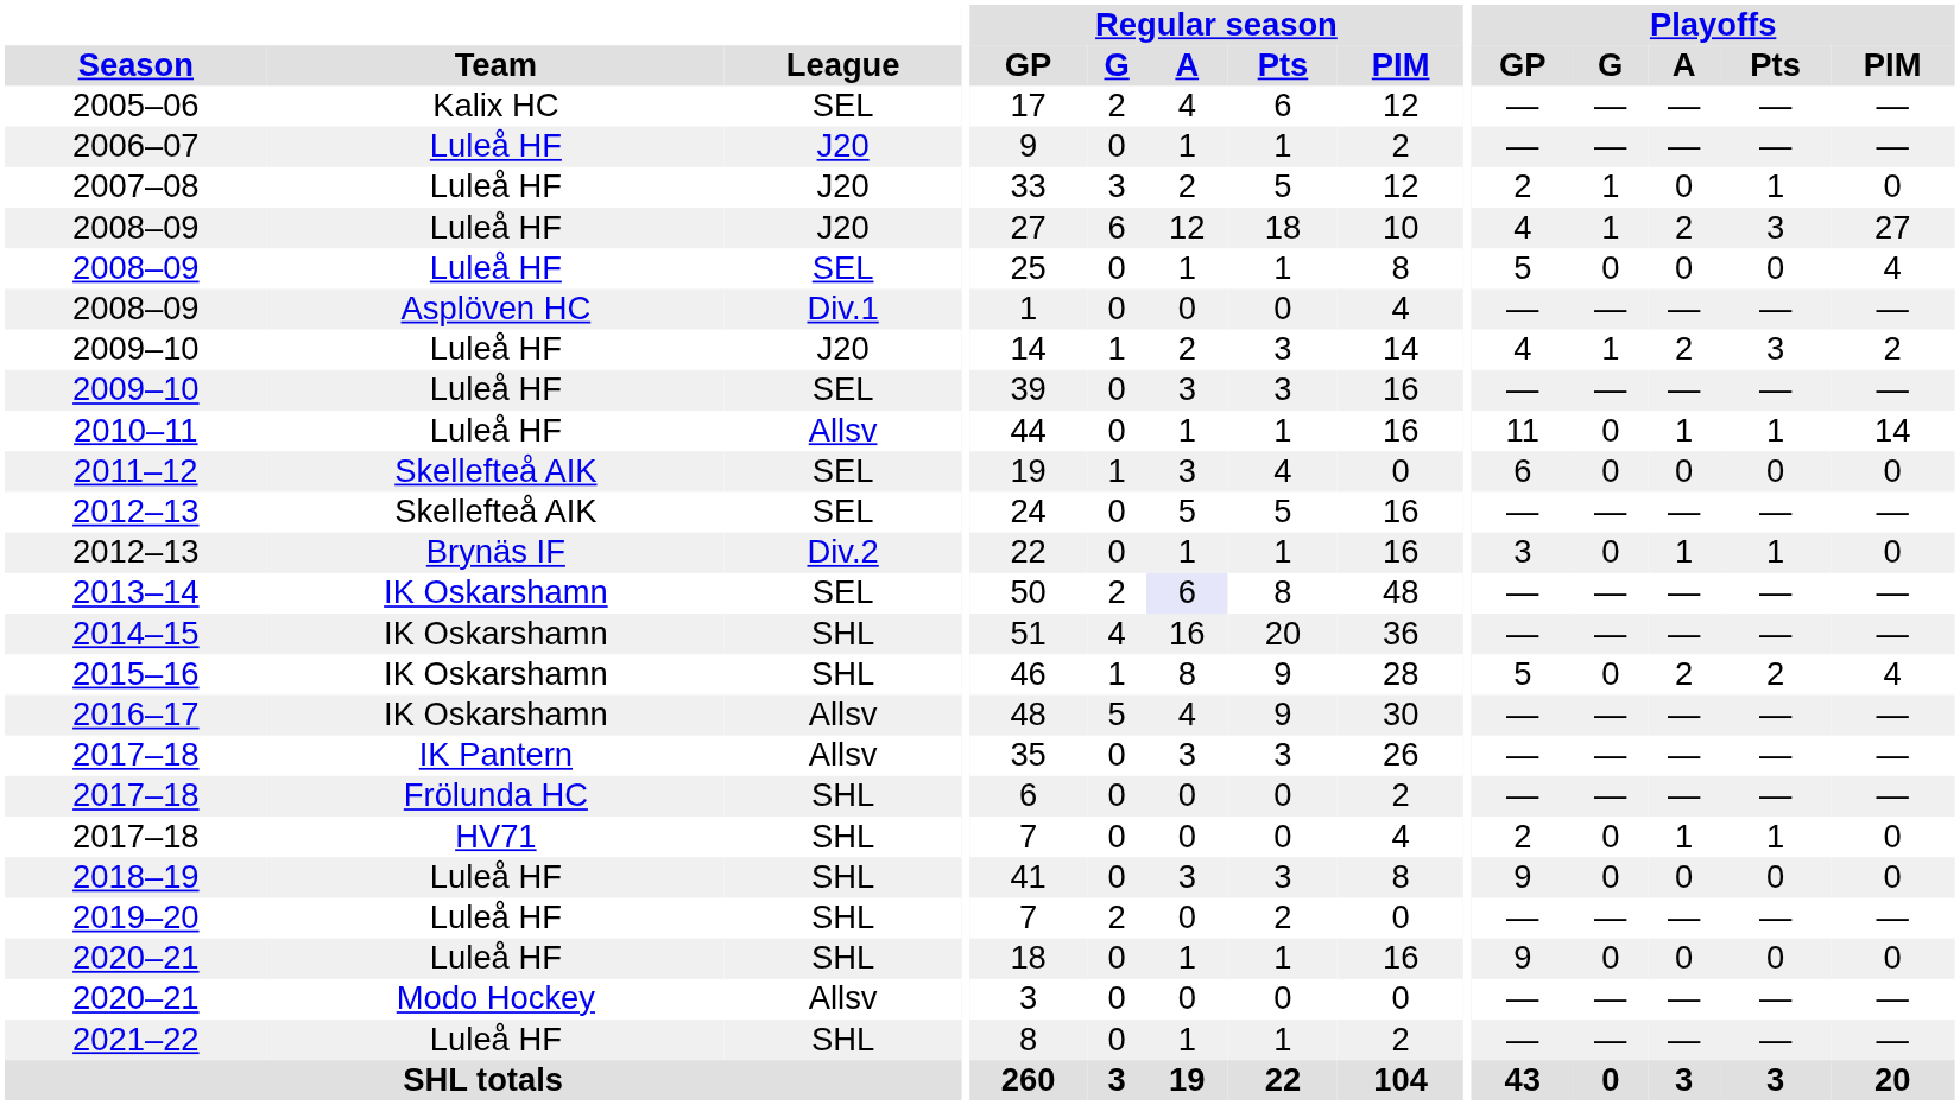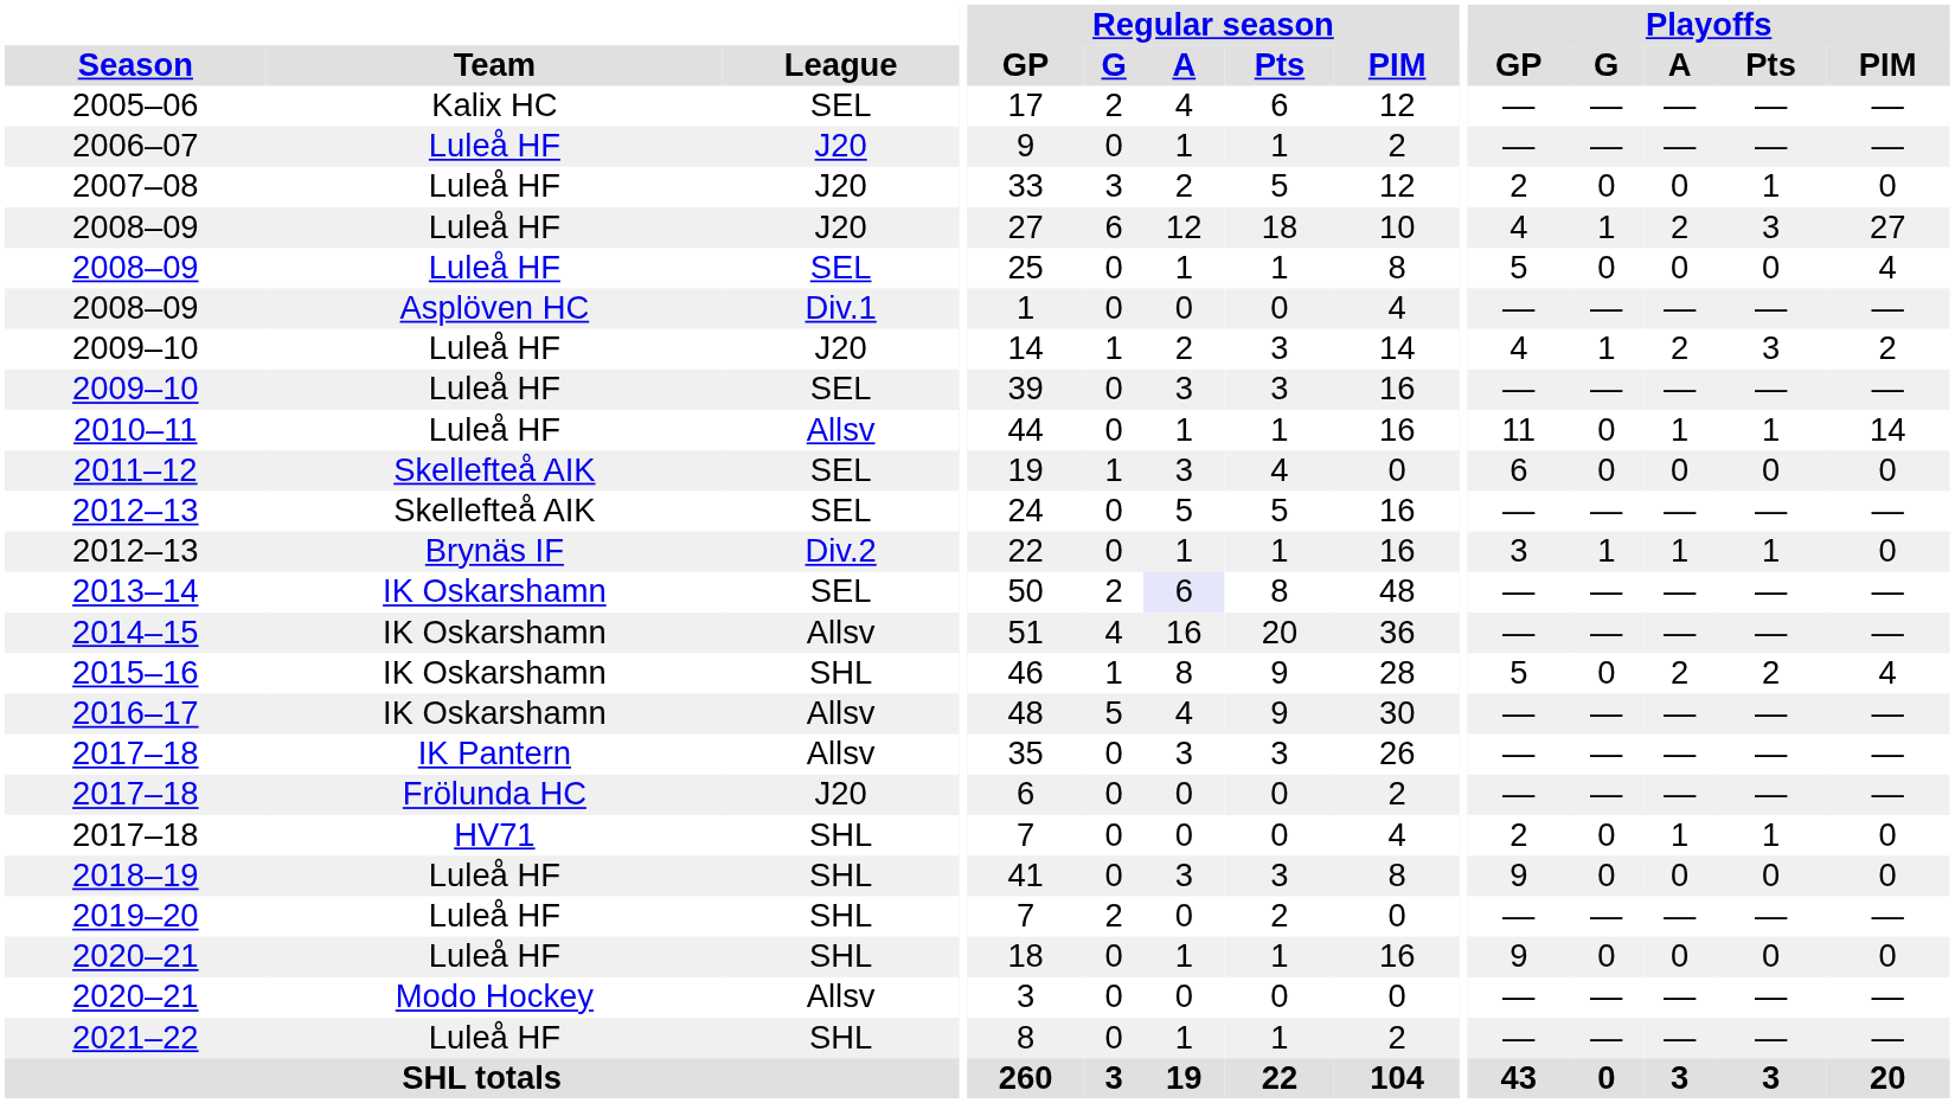 <table border="0" cellpadding="1" cellspacing="0" style="text-align:center; width:60em">
 <tr bgcolor="#e0e0e0">
 <th colspan="3" bgcolor="#ffffff"></th>
 <th rowspan="99" bgcolor="#ffffff"></th>
 <th colspan="5"><a href='#'>Regular season</a></th>
 <th rowspan="99" bgcolor="#ffffff"></th>
 <th colspan="5"><a href='#'>Playoffs</a></th>
 </tr>
 <tr bgcolor="#e0e0e0">
 <th><a href='#'>Season</a></th>
 <th>Team</th>
 <th>League</th>
 <th>GP</th>
 <th><a href='#'>G</a></th>
 <th><a href='#'>A</a></th>
 <th><a href='#'>Pts</a></th>
 <th><a href='#'>PIM</a></th>
 <th>GP</th>
 <th>G</th>
 <th>A</th>
 <th>Pts</th>
 <th>PIM</th>
 </tr>
 <tr>
 <td>2005–06</td>
 <td>Kalix HC</td>
 <td>SEL</td>
 <td>17</td>
 <td>2</td>
 <td>4</td>
 <td>6</td>
 <td>12</td>
 <td>—</td>
 <td>—</td>
 <td>—</td>
 <td>—</td>
 <td>—</td>
 </tr>
 <tr bgcolor=f0f0f0>
 <td>2006–07</td>
 <td><a href='#'>Luleå HF</a></td>
 <td><a href='#'>J20</a></td>
 <td>9</td>
 <td>0</td>
 <td>1</td>
 <td>1</td>
 <td>2</td>
 <td>—</td>
 <td>—</td>
 <td>—</td>
 <td>—</td>
 <td>—</td>
 </tr>
 <tr>
 <td>2007–08</td>
 <td>Luleå HF</td>
 <td>J20</td>
 <td>33</td>
 <td>3</td>
 <td>2</td>
 <td>5</td>
 <td>12</td>
 <td>2</td>
-<td>1</td>
+<td>0</td>
 <td>0</td>
 <td>1</td>
 <td>0</td>
 </tr>
 <tr bgcolor=f0f0f0>
 <td>2008–09</td>
 <td>Luleå HF</td>
 <td>J20</td>
 <td>27</td>
 <td>6</td>
 <td>12</td>
 <td>18</td>
 <td>10</td>
 <td>4</td>
 <td>1</td>
 <td>2</td>
 <td>3</td>
 <td>27</td>
 </tr>
 <tr>
 <td><a href='#'>2008–09</a></td>
 <td><a href='#'>Luleå HF</a></td>
 <td><a href='#'>SEL</a></td>
 <td>25</td>
 <td>0</td>
 <td>1</td>
 <td>1</td>
 <td>8</td>
 <td>5</td>
 <td>0</td>
 <td>0</td>
 <td>0</td>
 <td>4</td>
 </tr>
 <tr bgcolor=f0f0f0>
 <td>2008–09</td>
 <td><a href='#'>Asplöven HC</a></td>
 <td><a href='#'>Div.1</a></td>
 <td>1</td>
 <td>0</td>
 <td>0</td>
 <td>0</td>
 <td>4</td>
 <td>—</td>
 <td>—</td>
 <td>—</td>
 <td>—</td>
 <td>—</td>
 </tr>
 <tr>
 <td>2009–10</td>
 <td>Luleå HF</td>
 <td>J20</td>
 <td>14</td>
 <td>1</td>
 <td>2</td>
 <td>3</td>
 <td>14</td>
 <td>4</td>
 <td>1</td>
 <td>2</td>
 <td>3</td>
 <td>2</td>
 </tr>
 <tr bgcolor=f0f0f0>
 <td><a href='#'>2009–10</a></td>
 <td>Luleå HF</td>
 <td>SEL</td>
 <td>39</td>
 <td>0</td>
 <td>3</td>
 <td>3</td>
 <td>16</td>
 <td>—</td>
 <td>—</td>
 <td>—</td>
 <td>—</td>
 <td>—</td>
 </tr>
 <tr>
 <td><a href='#'>2010–11</a></td>
 <td>Luleå HF</td>
 <td><a href='#'>Allsv</a></td>
 <td>44</td>
 <td>0</td>
 <td>1</td>
 <td>1</td>
 <td>16</td>
 <td>11</td>
 <td>0</td>
 <td>1</td>
 <td>1</td>
 <td>14</td>
 </tr>
 <tr bgcolor=f0f0f0>
 <td><a href='#'>2011–12</a></td>
 <td><a href='#'>Skellefteå AIK</a></td>
 <td>SEL</td>
 <td>19</td>
 <td>1</td>
 <td>3</td>
 <td>4</td>
 <td>0</td>
 <td>6</td>
 <td>0</td>
 <td>0</td>
 <td>0</td>
 <td>0</td>
 </tr>
 <tr>
 <td><a href='#'>2012–13</a></td>
 <td>Skellefteå AIK</td>
 <td>SEL</td>
 <td>24</td>
 <td>0</td>
 <td>5</td>
 <td>5</td>
 <td>16</td>
 <td>—</td>
 <td>—</td>
 <td>—</td>
 <td>—</td>
 <td>—</td>
 </tr>
 <tr bgcolor=f0f0f0>
 <td>2012–13</td>
 <td><a href='#'>Brynäs IF</a></td>
 <td><a href='#'>Div.2</a></td>
 <td>22</td>
 <td>0</td>
 <td>1</td>
 <td>1</td>
 <td>16</td>
 <td>3</td>
-<td>0</td>
+<td>1</td>
 <td>1</td>
 <td>1</td>
 <td>0</td>
 </tr>
 <tr>
 <td><a href='#'>2013–14</a></td>
 <td><a href='#'>IK Oskarshamn</a></td>
 <td>SEL</td>
 <td>50</td>
 <td>2</td>
 <td style="background: lavender;">6</td>
 <td>8</td>
 <td>48</td>
 <td>—</td>
 <td>—</td>
 <td>—</td>
 <td>—</td>
 <td>—</td>
 </tr>
 <tr bgcolor=f0f0f0>
 <td><a href='#'>2014–15</a></td>
 <td>IK Oskarshamn</td>
-<td>SHL</td>
+<td>Allsv</td>
 <td>51</td>
 <td>4</td>
 <td>16</td>
 <td>20</td>
 <td>36</td>
 <td>—</td>
 <td>—</td>
 <td>—</td>
 <td>—</td>
 <td>—</td>
 </tr>
 <tr>
 <td><a href='#'>2015–16</a></td>
 <td>IK Oskarshamn</td>
 <td>SHL</td>
 <td>46</td>
 <td>1</td>
 <td>8</td>
 <td>9</td>
 <td>28</td>
 <td>5</td>
 <td>0</td>
 <td>2</td>
 <td>2</td>
 <td>4</td>
 </tr>
 <tr bgcolor=f0f0f0>
 <td><a href='#'>2016–17</a></td>
 <td>IK Oskarshamn</td>
 <td>Allsv</td>
 <td>48</td>
 <td>5</td>
 <td>4</td>
 <td>9</td>
 <td>30</td>
 <td>—</td>
 <td>—</td>
 <td>—</td>
 <td>—</td>
 <td>—</td>
 </tr>
 <tr>
 <td><a href='#'>2017–18</a></td>
 <td><a href='#'>IK Pantern</a></td>
 <td>Allsv</td>
 <td>35</td>
 <td>0</td>
 <td>3</td>
 <td>3</td>
 <td>26</td>
 <td>—</td>
 <td>—</td>
 <td>—</td>
 <td>—</td>
 <td>—</td>
 </tr>
 <tr bgcolor=f0f0f0>
 <td><a href='#'>2017–18</a></td>
 <td><a href='#'>Frölunda HC</a></td>
-<td>SHL</td>
+<td>J20</td>
 <td>6</td>
 <td>0</td>
 <td>0</td>
 <td>0</td>
 <td>2</td>
 <td>—</td>
 <td>—</td>
 <td>—</td>
 <td>—</td>
 <td>—</td>
 </tr>
 <tr>
 <td>2017–18</td>
 <td><a href='#'>HV71</a></td>
 <td>SHL</td>
 <td>7</td>
 <td>0</td>
 <td>0</td>
 <td>0</td>
 <td>4</td>
 <td>2</td>
 <td>0</td>
 <td>1</td>
 <td>1</td>
 <td>0</td>
 </tr>
 <tr bgcolor=f0f0f0>
 <td><a href='#'>2018–19</a></td>
 <td>Luleå HF</td>
 <td>SHL</td>
 <td>41</td>
 <td>0</td>
 <td>3</td>
 <td>3</td>
 <td>8</td>
 <td>9</td>
 <td>0</td>
 <td>0</td>
 <td>0</td>
 <td>0</td>
 </tr>
 <tr>
 <td><a href='#'>2019–20</a></td>
 <td>Luleå HF</td>
 <td>SHL</td>
 <td>7</td>
 <td>2</td>
 <td>0</td>
 <td>2</td>
 <td>0</td>
 <td>—</td>
 <td>—</td>
 <td>—</td>
 <td>—</td>
 <td>—</td>
 </tr>
 <tr bgcolor=f0f0f0>
 <td><a href='#'>2020–21</a></td>
 <td>Luleå HF</td>
 <td>SHL</td>
 <td>18</td>
 <td>0</td>
 <td>1</td>
 <td>1</td>
 <td>16</td>
 <td>9</td>
 <td>0</td>
 <td>0</td>
 <td>0</td>
 <td>0</td>
 </tr>
 <tr>
 <td><a href='#'>2020–21</a></td>
 <td><a href='#'>Modo Hockey</a></td>
 <td>Allsv</td>
 <td>3</td>
 <td>0</td>
 <td>0</td>
 <td>0</td>
 <td>0</td>
 <td>—</td>
 <td>—</td>
 <td>—</td>
 <td>—</td>
 <td>—</td>
 </tr>
 <tr bgcolor=f0f0f0>
 <td><a href='#'>2021–22</a></td>
 <td>Luleå HF</td>
 <td>SHL</td>
 <td>8</td>
 <td>0</td>
 <td>1</td>
 <td>1</td>
 <td>2</td>
 <td>—</td>
 <td>—</td>
 <td>—</td>
 <td>—</td>
 <td>—</td>
 </tr>
 <tr bgcolor="#e0e0e0">
 <th colspan="3">SHL totals</th>
 <th>260</th>
 <th>3</th>
 <th>19</th>
 <th>22</th>
 <th>104</th>
 <th>43</th>
 <th>0</th>
 <th>3</th>
 <th>3</th>
 <th>20</th>
 </tr>
 </table>
